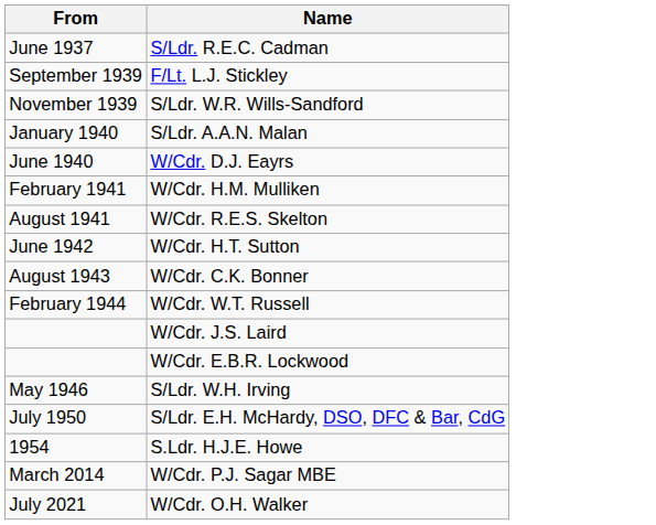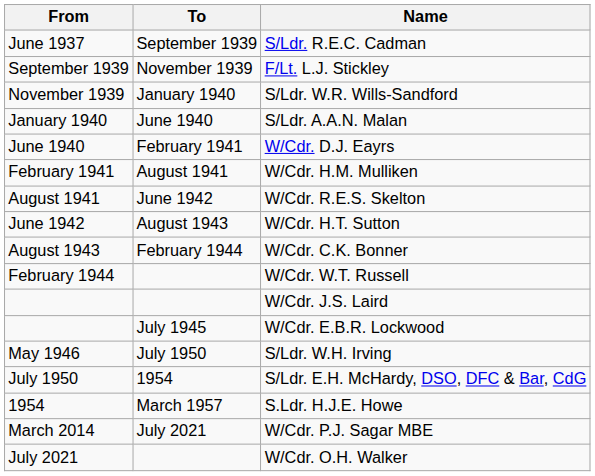 <table class="wikitable">
 <tr>
 <th>From</th>
+<th>To</th>
 <th>Name</th>
 </tr>
 <tr>
 <td>June 1937</td>
+<td>September 1939</td>
 <td><a href='#'>S/Ldr.</a> R.E.C. Cadman</td>
 </tr>
 <tr>
 <td>September 1939</td>
+<td>November 1939</td>
 <td><a href='#'>F/Lt.</a> L.J. Stickley</td>
 </tr>
 <tr>
 <td>November 1939</td>
+<td>January 1940</td>
 <td>S/Ldr. W.R. Wills-Sandford</td>
 </tr>
 <tr>
 <td>January 1940</td>
+<td>June 1940</td>
 <td>S/Ldr. A.A.N. Malan</td>
 </tr>
 <tr>
 <td>June 1940</td>
+<td>February 1941</td>
 <td><a href='#'>W/Cdr.</a> D.J. Eayrs</td>
 </tr>
 <tr>
 <td>February 1941</td>
+<td>August 1941</td>
 <td>W/Cdr. H.M. Mulliken</td>
 </tr>
 <tr>
 <td>August 1941</td>
+<td>June 1942</td>
 <td>W/Cdr. R.E.S. Skelton</td>
 </tr>
 <tr>
 <td>June 1942</td>
+<td>August 1943</td>
 <td>W/Cdr. H.T. Sutton</td>
 </tr>
 <tr>
 <td>August 1943</td>
+<td>February 1944</td>
 <td>W/Cdr. C.K. Bonner</td>
 </tr>
 <tr>
 <td>February 1944</td>
+<td></td>
 <td>W/Cdr. W.T. Russell</td>
 </tr>
 <tr>
+<td></td>
 <td></td>
 <td>W/Cdr. J.S. Laird</td>
 </tr>
 <tr>
 <td></td>
+<td>July 1945</td>
 <td>W/Cdr. E.B.R. Lockwood</td>
 </tr>
 <tr>
 <td>May 1946</td>
+<td>July 1950</td>
 <td>S/Ldr. W.H. Irving</td>
 </tr>
 <tr>
 <td>July 1950</td>
+<td>1954</td>
 <td>S/Ldr. E.H. McHardy, <a href='#'>DSO</a>, <a href='#'>DFC</a> & <a href='#'>Bar</a>, <a href='#'>CdG</a></td>
 </tr>
 <tr>
 <td>1954</td>
+<td>March 1957</td>
 <td>S.Ldr. H.J.E. Howe</td>
 </tr>
 <tr>
 <td>March 2014</td>
+<td>July 2021</td>
 <td>W/Cdr. P.J. Sagar MBE</td>
 </tr>
 <tr>
 <td>July 2021</td>
+<td></td>
 <td>W/Cdr. O.H. Walker</td>
 </tr>
 </table>
